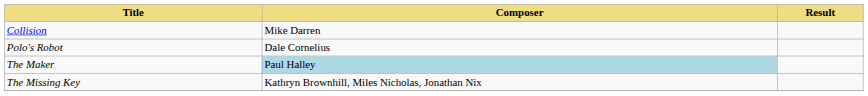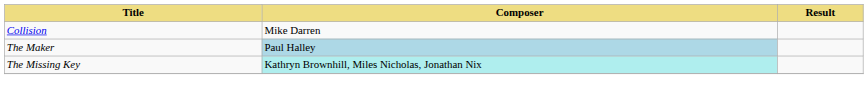 <table class="wikitable" width=100%>
 <tr>
 <th style="width:30%;background:#EEDD82;">Title</th>
 <th style="width:60%;background:#EEDD82;">Composer</th>
 <th style="width:10%;background:#EEDD82;">Result<br></th>
 </tr>
 <tr>
 <td><em><a href='#'>Collision</a></em></td>
 <td>Mike Darren</td>
 <td></td>
 </tr>
 <tr>
-<td><em>Polo's Robot</em></td>
-<td>Dale Cornelius</td>
-<td></td>
-</tr>
-<tr>
 <td><em>The Maker</em></td>
 <td style="background: lightblue;">Paul Halley</td>
 <td></td>
 </tr>
 <tr>
 <td><em>The Missing Key</em></td>
-<td>Kathryn Brownhill, Miles Nicholas, Jonathan Nix</td>
+<td style="background: paleturquoise;">Kathryn Brownhill, Miles Nicholas, Jonathan Nix</td>
 <td></td>
 </tr>
 <tr>
 </tr>
 </table>
